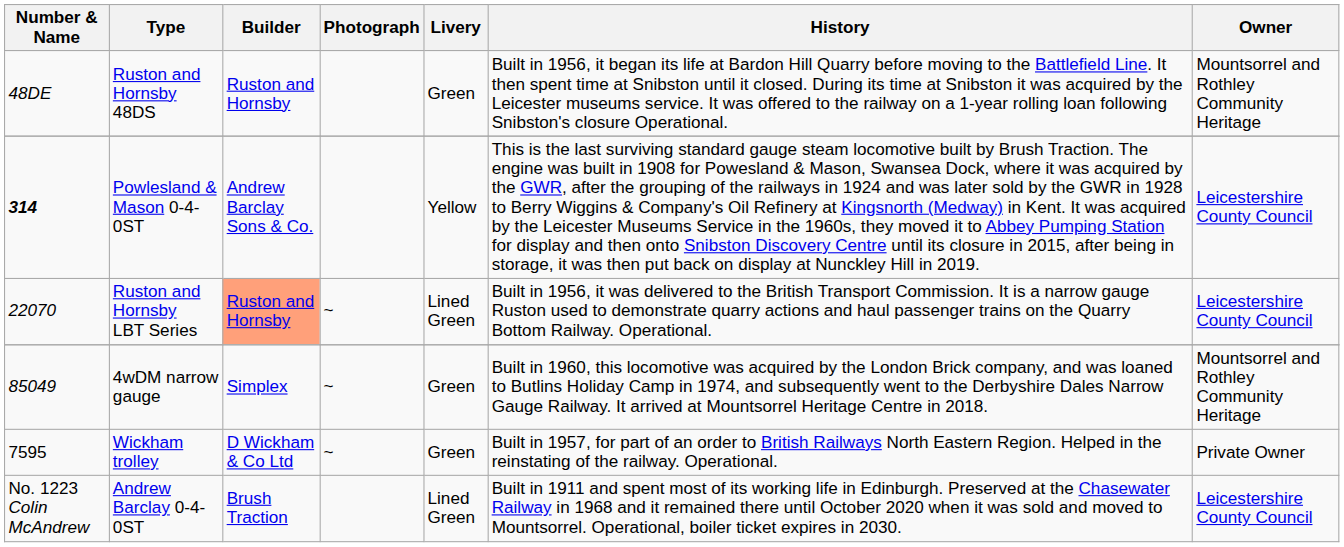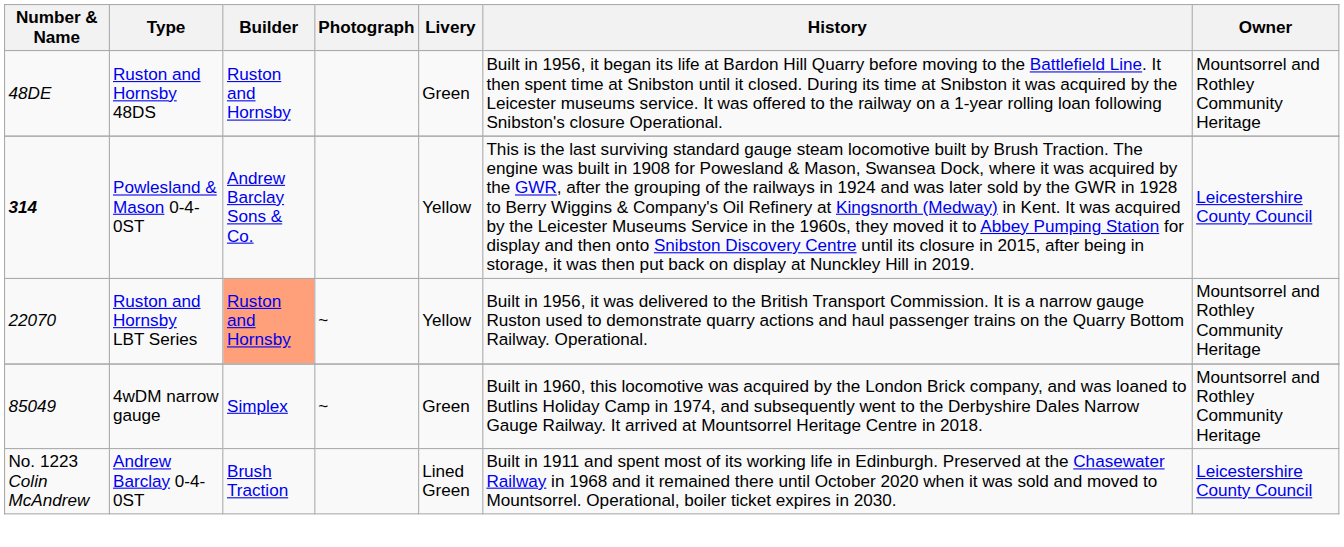 <table class="wikitable">
 <tr>
 <th>Number & Name</th>
 <th>Type</th>
 <th>Builder</th>
 <th>Photograph</th>
 <th>Livery</th>
 <th>History</th>
 <th>Owner</th>
 </tr>
 <tr>
 <td><em>48DE</em></td>
 <td><a href='#'>Ruston and Hornsby</a><br> 48DS</td>
 <td><a href='#'>Ruston and Hornsby</a></td>
 <td></td>
 <td>Green</td>
 <td>Built in 1956, it began its life at Bardon Hill Quarry before moving to the <a href='#'>Battlefield Line</a>. It then spent time at Snibston until it closed. During its time at Snibston it was acquired by the Leicester museums service. It was offered to the railway on a 1-year rolling loan following Snibston's closure Operational.</td>
 <td>Mountsorrel and Rothley Community Heritage</td>
 </tr>
 <tr>
 </tr>
 <tr>
 <td><strong><em>314</em></strong></td>
 <td><a href='#'>Powlesland & Mason</a> 0-4-0ST<br></td>
 <td><a href='#'>Andrew Barclay Sons & Co.</a></td>
 <td></td>
 <td>Yellow</td>
 <td>This is the last surviving standard gauge steam locomotive built by Brush Traction. The engine was built in 1908 for Powesland & Mason, Swansea Dock, where it was acquired by the <a href='#'>GWR</a>, after the grouping of the railways in 1924 and was later sold by the GWR in 1928 to Berry Wiggins & Company's Oil Refinery at <a href='#'>Kingsnorth (Medway)</a> in Kent. It was acquired by the Leicester Museums Service in the 1960s, they moved it to <a href='#'>Abbey Pumping Station</a> for display and then onto <a href='#'>Snibston Discovery Centre</a> until its closure in 2015, after being in storage, it was then put back on display at Nunckley Hill in 2019.</td>
 <td><a href='#'>Leicestershire County Council</a></td>
 </tr>
 <tr>
 <td><em>22070</em></td>
 <td><a href='#'>Ruston and Hornsby</a><br> LBT Series</td>
 <td style="background: lightsalmon;"><a href='#'>Ruston and Hornsby</a></td>
 <td>~</td>
-<td>Lined Green</td>
+<td>Yellow</td>
 <td>Built in 1956, it was delivered to the British Transport Commission. It is a narrow gauge Ruston used to demonstrate quarry actions and haul passenger trains on the Quarry Bottom Railway. Operational.</td>
-<td><a href='#'>Leicestershire County Council</a></td>
+<td>Mountsorrel and Rothley Community Heritage</td>
 </tr>
 <tr>
 </tr>
 <tr>
 <td><em>85049</em></td>
 <td>4wDM narrow gauge<br></td>
 <td><a href='#'>Simplex</a></td>
 <td>~</td>
 <td>Green</td>
 <td>Built in 1960, this locomotive was acquired by the London Brick company, and was loaned to Butlins Holiday Camp in 1974, and subsequently went to the Derbyshire Dales Narrow Gauge Railway. It arrived at Mountsorrel Heritage Centre in 2018.</td>
 <td>Mountsorrel and Rothley Community Heritage</td>
 </tr>
 <tr>
-<td>7595</td>
-<td><a href='#'>Wickham trolley</a></td>
-<td><a href='#'>D Wickham & Co Ltd</a></td>
-<td>~</td>
-<td>Green</td>
-<td>Built in 1957, for part of an order to <a href='#'>British Railways</a> North Eastern Region. Helped in the reinstating of the railway. Operational.</td>
-<td>Private Owner</td>
-</tr>
-<tr>
 <td>No. 1223 <em>Colin McAndrew</em></td>
 <td><a href='#'>Andrew Barclay</a> 0-4-0ST</td>
 <td><a href='#'>Brush Traction</a></td>
 <td></td>
 <td>Lined Green</td>
 <td>Built in 1911 and spent most of its working life in Edinburgh. Preserved at the <a href='#'>Chasewater Railway</a> in 1968 and it remained there until October 2020 when it was sold and moved to Mountsorrel. Operational, boiler ticket expires in 2030.</td>
 <td><a href='#'>Leicestershire County Council</a></td>
 </tr>
 </table>
